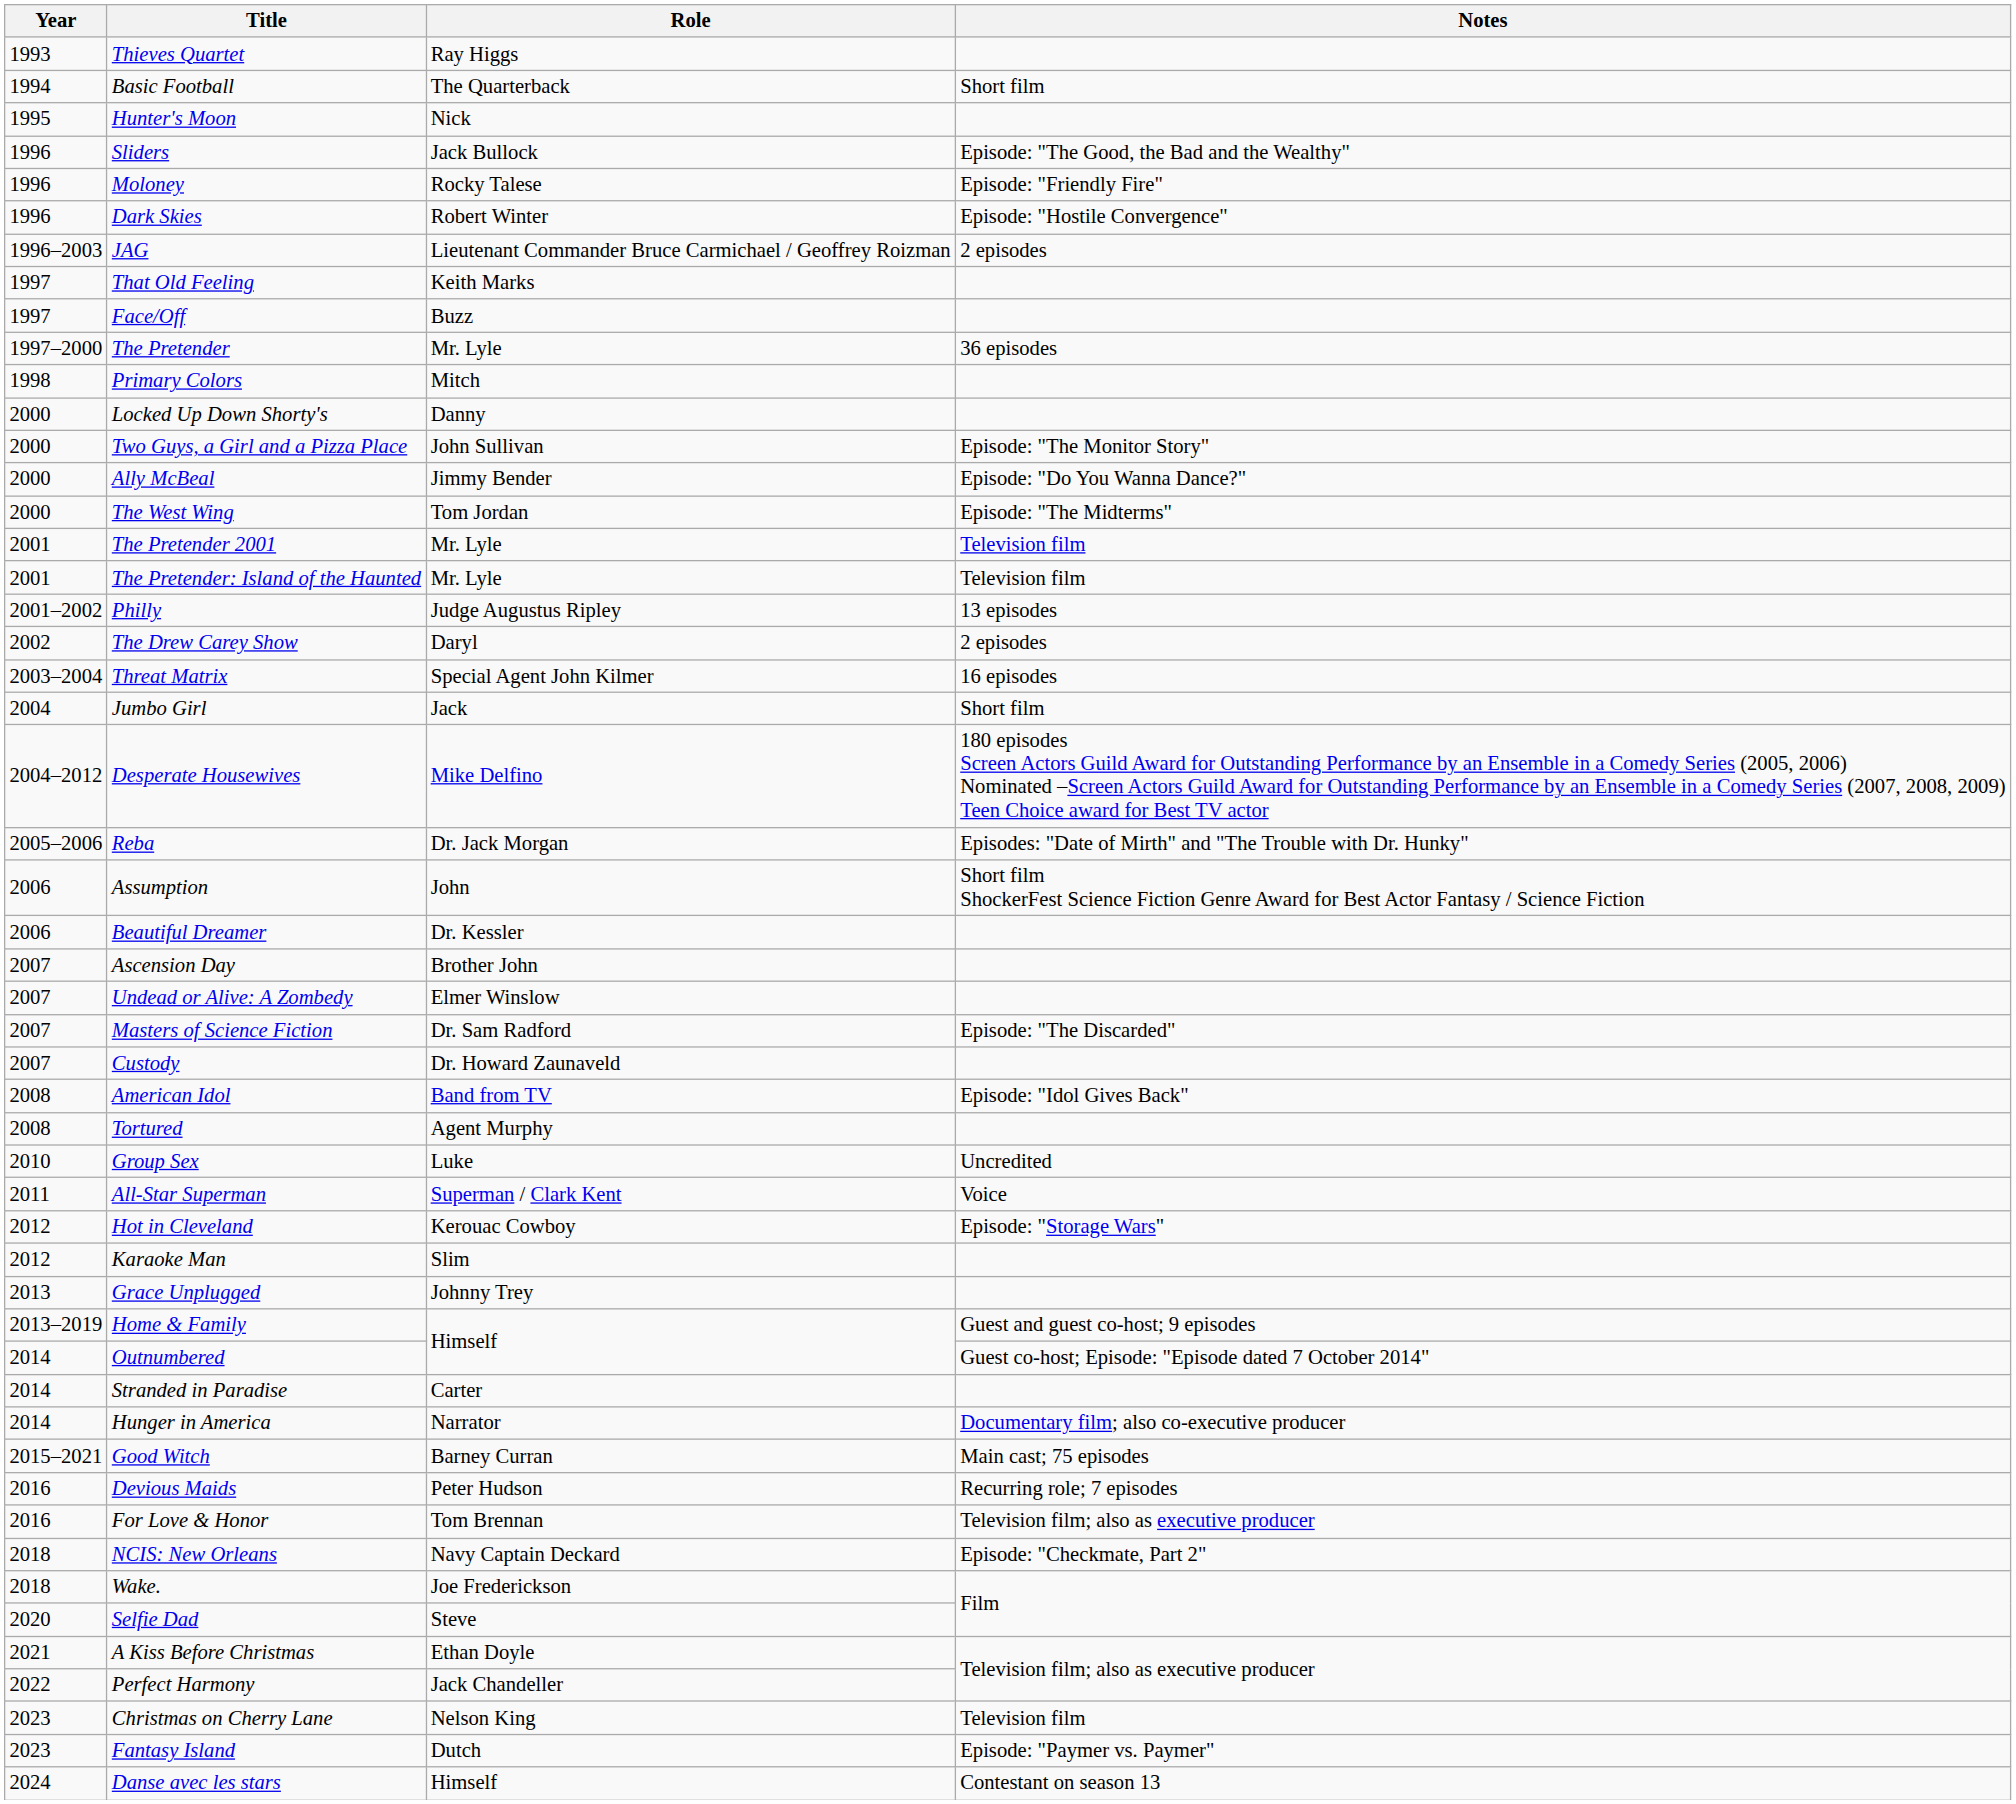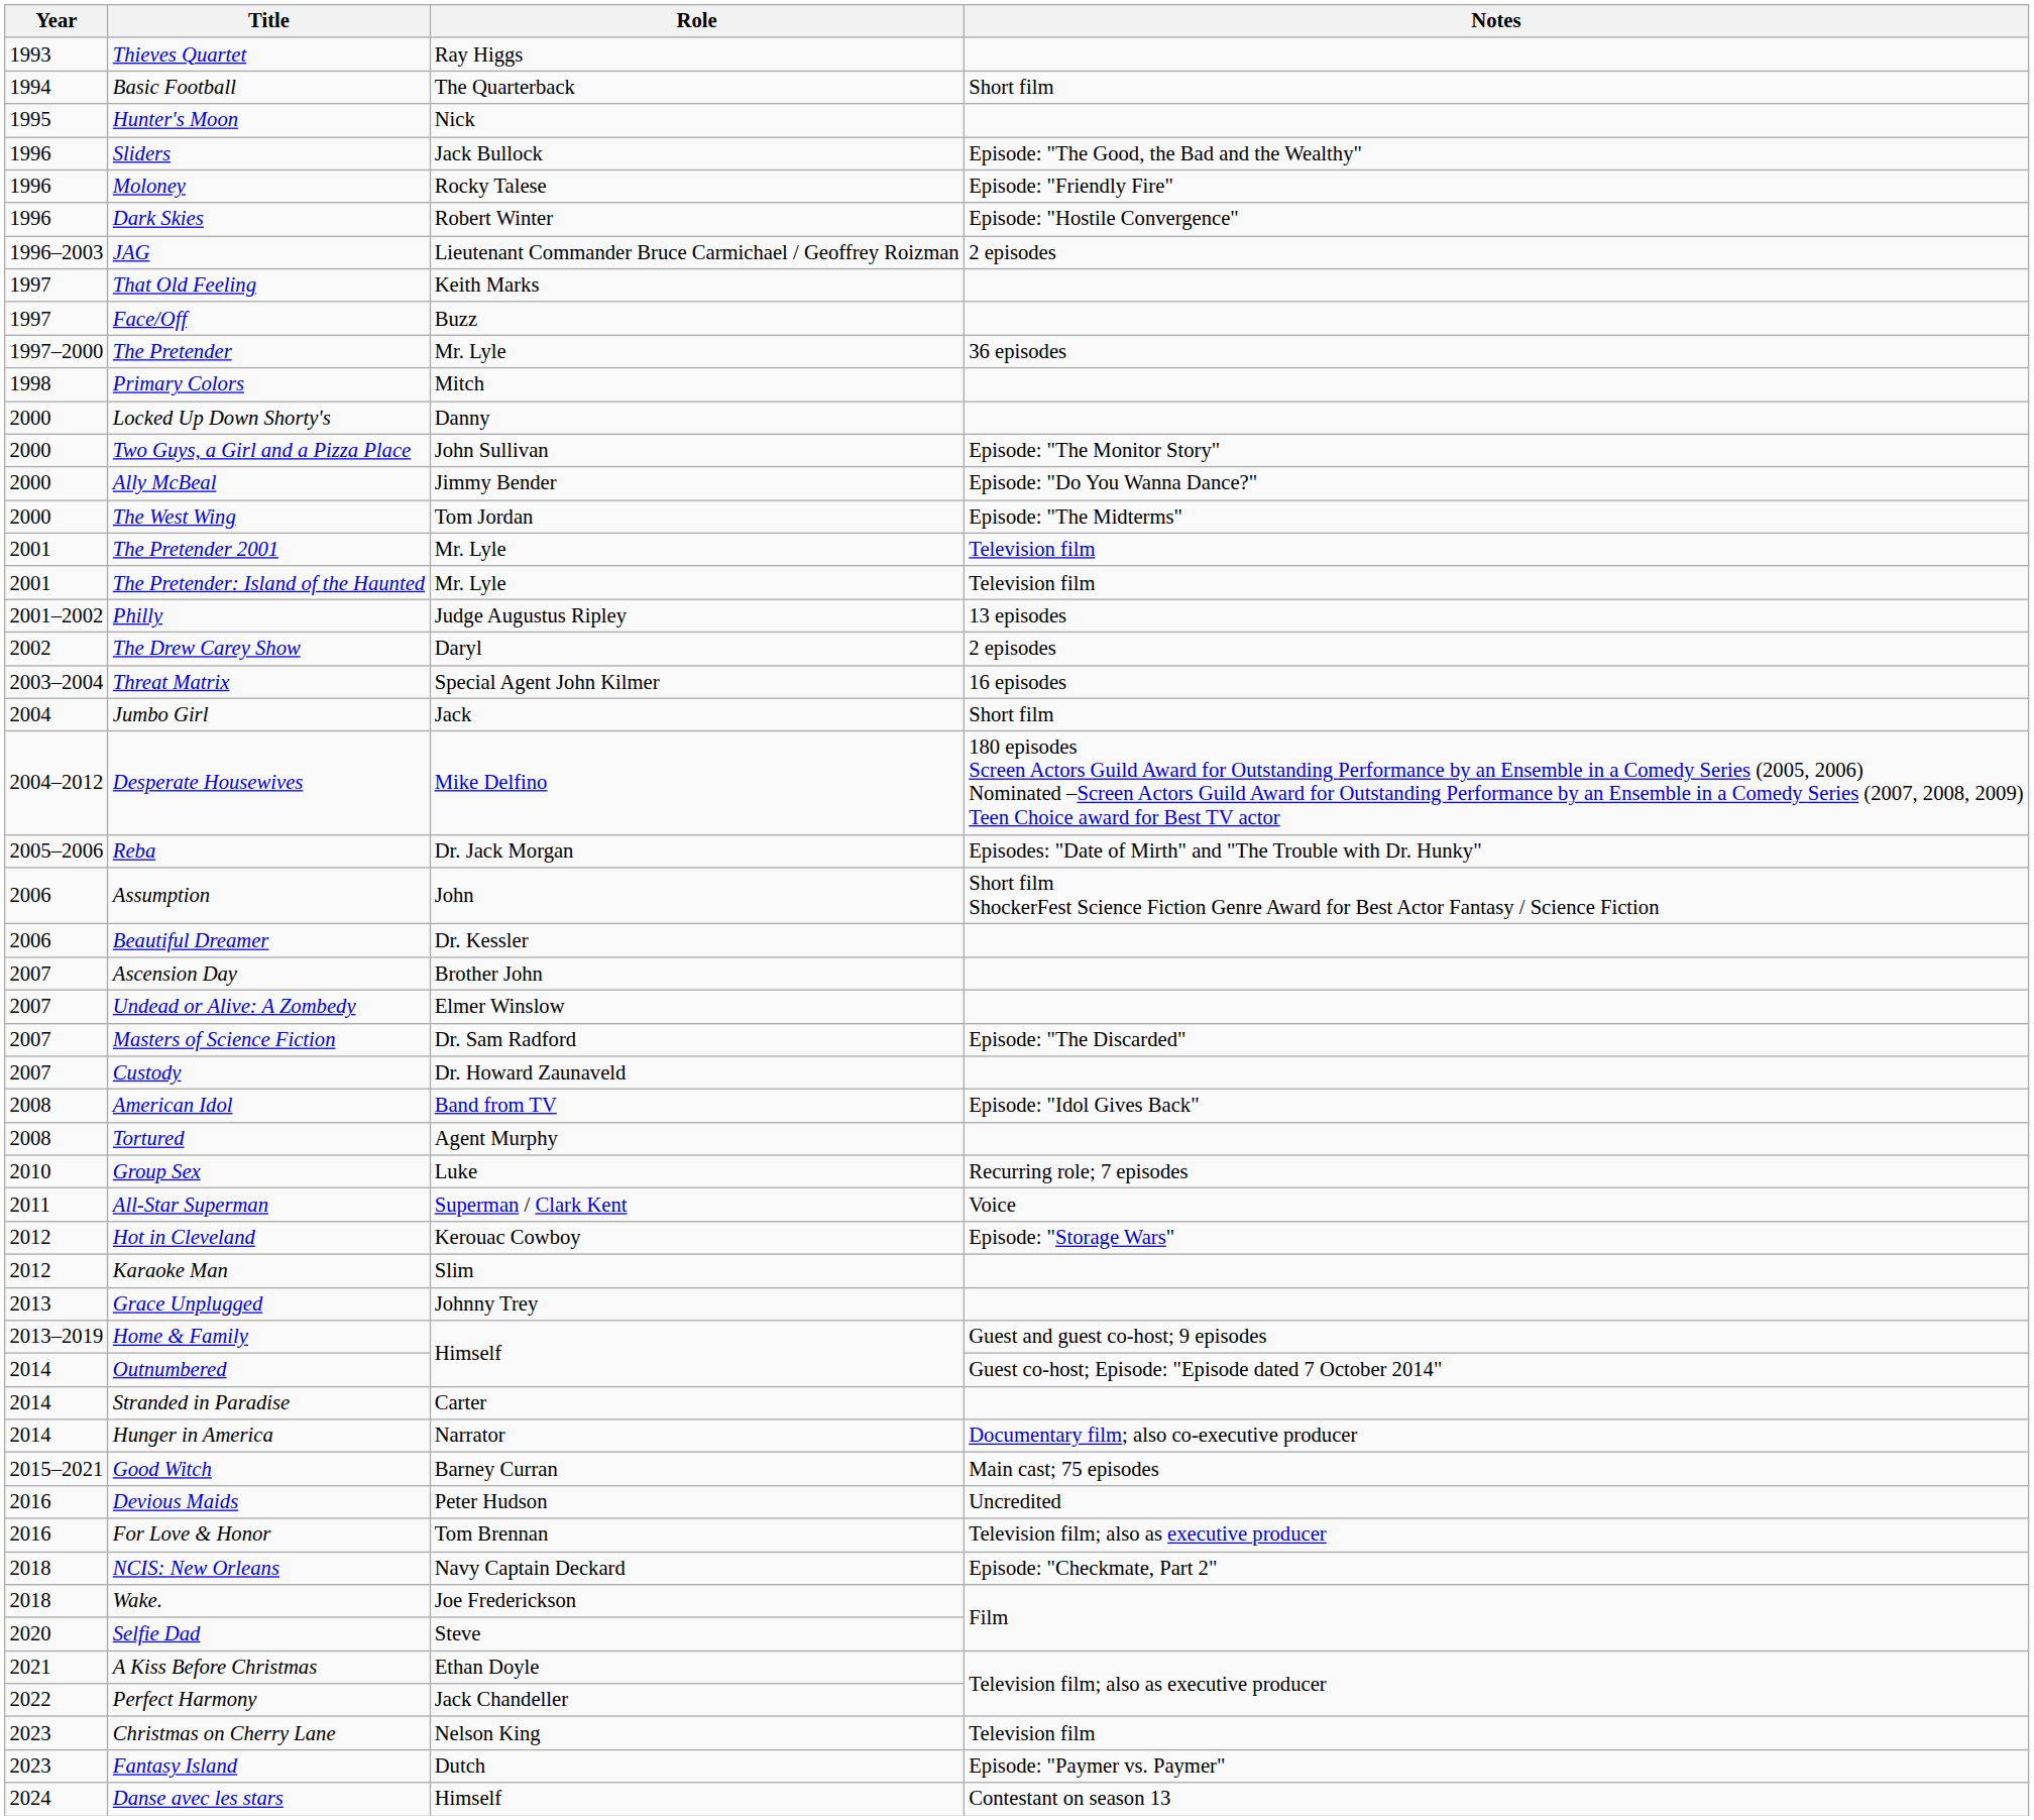 <table class="wikitable sortable">
 <tr>
 <th>Year</th>
 <th>Title</th>
 <th>Role</th>
 <th class="unsortable">Notes</th>
 </tr>
 <tr>
 <td>1993</td>
 <td><em><a href='#'>Thieves Quartet</a></em></td>
 <td>Ray Higgs</td>
 <td></td>
 </tr>
 <tr>
 <td>1994</td>
 <td><em>Basic Football</em></td>
 <td>The Quarterback</td>
 <td>Short film</td>
 </tr>
 <tr>
 <td>1995</td>
 <td><em><a href='#'>Hunter's Moon</a></em></td>
 <td>Nick</td>
 <td></td>
 </tr>
 <tr>
 <td>1996</td>
 <td><em><a href='#'>Sliders</a></em></td>
 <td>Jack Bullock</td>
 <td>Episode: "The Good, the Bad and the Wealthy"</td>
 </tr>
 <tr>
 <td>1996</td>
 <td><em><a href='#'>Moloney</a></em></td>
 <td>Rocky Talese</td>
 <td>Episode: "Friendly Fire"</td>
 </tr>
 <tr>
 <td>1996</td>
 <td><em><a href='#'>Dark Skies</a></em></td>
 <td>Robert Winter</td>
 <td>Episode: "Hostile Convergence"</td>
 </tr>
 <tr>
 <td>1996–2003</td>
 <td><em><a href='#'>JAG</a></em></td>
 <td>Lieutenant Commander Bruce Carmichael / Geoffrey Roizman</td>
 <td>2 episodes</td>
 </tr>
 <tr>
 <td>1997</td>
 <td><em><a href='#'>That Old Feeling</a></em></td>
 <td>Keith Marks</td>
 <td></td>
 </tr>
 <tr>
 <td>1997</td>
 <td><em><a href='#'>Face/Off</a></em></td>
 <td>Buzz</td>
 <td></td>
 </tr>
 <tr>
 <td>1997–2000</td>
 <td><em><a href='#'>The Pretender</a></em></td>
 <td>Mr. Lyle</td>
 <td>36 episodes</td>
 </tr>
 <tr>
 <td>1998</td>
 <td><em><a href='#'>Primary Colors</a></em></td>
 <td>Mitch</td>
 <td></td>
 </tr>
 <tr>
 <td>2000</td>
 <td><em>Locked Up Down Shorty's</em></td>
 <td>Danny</td>
 <td></td>
 </tr>
 <tr>
 <td>2000</td>
 <td><em><a href='#'>Two Guys, a Girl and a Pizza Place</a></em></td>
 <td>John Sullivan</td>
 <td>Episode: "The Monitor Story"</td>
 </tr>
 <tr>
 <td>2000</td>
 <td><em><a href='#'>Ally McBeal</a></em></td>
 <td>Jimmy Bender</td>
 <td>Episode: "Do You Wanna Dance?"</td>
 </tr>
 <tr>
 <td>2000</td>
 <td><em><a href='#'>The West Wing</a></em></td>
 <td>Tom Jordan</td>
 <td>Episode: "The Midterms"</td>
 </tr>
 <tr>
 <td>2001</td>
 <td><em><a href='#'>The Pretender 2001</a></em></td>
 <td>Mr. Lyle</td>
 <td><a href='#'>Television film</a></td>
 </tr>
 <tr>
 <td>2001</td>
 <td><em><a href='#'>The Pretender: Island of the Haunted</a></em></td>
 <td>Mr. Lyle</td>
 <td>Television film</td>
 </tr>
 <tr>
 <td>2001–2002</td>
 <td><em><a href='#'>Philly</a></em></td>
 <td>Judge Augustus Ripley</td>
 <td>13 episodes</td>
 </tr>
 <tr>
 <td>2002</td>
 <td><em><a href='#'>The Drew Carey Show</a></em></td>
 <td>Daryl</td>
 <td>2 episodes</td>
 </tr>
 <tr>
 <td>2003–2004</td>
 <td><em><a href='#'>Threat Matrix</a></em></td>
 <td>Special Agent John Kilmer</td>
 <td>16 episodes</td>
 </tr>
 <tr>
 <td>2004</td>
 <td><em>Jumbo Girl</em></td>
 <td>Jack</td>
 <td>Short film</td>
 </tr>
 <tr>
 <td>2004–2012</td>
 <td><em><a href='#'>Desperate Housewives</a></em></td>
 <td><a href='#'>Mike Delfino</a></td>
 <td>180 episodes <br><a href='#'>Screen Actors Guild Award for Outstanding Performance by an Ensemble in a Comedy Series</a> (2005, 2006)<br>Nominated –<a href='#'>Screen Actors Guild Award for Outstanding Performance by an Ensemble in a Comedy Series</a> (2007, 2008, 2009)<br><a href='#'>Teen Choice award for Best TV actor</a></td>
 </tr>
 <tr>
 <td>2005–2006</td>
 <td><em><a href='#'>Reba</a></em></td>
 <td>Dr. Jack Morgan</td>
 <td>Episodes: "Date of Mirth" and "The Trouble with Dr. Hunky"</td>
 </tr>
 <tr>
 <td>2006</td>
 <td><em>Assumption</em></td>
 <td>John</td>
 <td>Short film<br>ShockerFest Science Fiction Genre Award for Best Actor Fantasy / Science Fiction</td>
 </tr>
 <tr>
 <td>2006</td>
 <td><em><a href='#'>Beautiful Dreamer</a></em></td>
 <td>Dr. Kessler</td>
 <td></td>
 </tr>
 <tr>
 <td>2007</td>
 <td><em>Ascension Day</em></td>
 <td>Brother John</td>
 <td></td>
 </tr>
 <tr>
 <td>2007</td>
 <td><em><a href='#'>Undead or Alive: A Zombedy</a></em></td>
 <td>Elmer Winslow</td>
 <td></td>
 </tr>
 <tr>
 <td>2007</td>
 <td><em><a href='#'>Masters of Science Fiction</a></em></td>
 <td>Dr. Sam Radford</td>
 <td>Episode: "The Discarded"</td>
 </tr>
 <tr>
 <td>2007</td>
 <td><em><a href='#'>Custody</a></em></td>
 <td>Dr. Howard Zaunaveld</td>
 <td></td>
 </tr>
 <tr>
 <td>2008</td>
 <td><em><a href='#'>American Idol</a></em></td>
 <td><a href='#'>Band from TV</a></td>
 <td>Episode: "Idol Gives Back"</td>
 </tr>
 <tr>
 <td>2008</td>
 <td><em><a href='#'>Tortured</a></em></td>
 <td>Agent Murphy</td>
 <td></td>
 </tr>
 <tr>
 <td>2010</td>
 <td><em><a href='#'>Group Sex</a></em></td>
 <td>Luke</td>
-<td>Uncredited</td>
+<td>Recurring role; 7 episodes</td>
 </tr>
 <tr>
 <td>2011</td>
 <td><em><a href='#'>All-Star Superman</a></em></td>
 <td><a href='#'>Superman</a> / <a href='#'>Clark Kent</a></td>
 <td>Voice</td>
 </tr>
 <tr>
 <td>2012</td>
 <td><em><a href='#'>Hot in Cleveland</a></em></td>
 <td>Kerouac Cowboy</td>
 <td>Episode: "<a href='#'>Storage Wars</a>"</td>
 </tr>
 <tr>
 <td>2012</td>
 <td><em>Karaoke Man</em></td>
 <td>Slim</td>
 <td></td>
 </tr>
 <tr>
 <td>2013</td>
 <td><em><a href='#'>Grace Unplugged</a></em></td>
 <td>Johnny Trey</td>
 <td></td>
 </tr>
 <tr>
 <td>2013–2019</td>
 <td><em><a href='#'>Home & Family</a></em></td>
 <td rowspan="2">Himself</td>
 <td>Guest and guest co-host; 9 episodes</td>
 </tr>
 <tr>
 <td>2014</td>
 <td><em><a href='#'>Outnumbered</a></em></td>
 <td>Guest co-host; Episode: "Episode dated 7 October 2014"</td>
 </tr>
 <tr>
 <td>2014</td>
 <td><em>Stranded in Paradise</em></td>
 <td>Carter</td>
 <td></td>
 </tr>
 <tr>
 <td>2014</td>
 <td><em>Hunger in America</em></td>
 <td>Narrator</td>
 <td><a href='#'>Documentary film</a>; also co-executive producer</td>
 </tr>
 <tr>
 <td>2015–2021</td>
 <td><em><a href='#'>Good Witch</a></em></td>
 <td>Barney Curran</td>
 <td>Main cast; 75 episodes</td>
 </tr>
 <tr>
 <td>2016</td>
 <td><em><a href='#'>Devious Maids</a></em></td>
 <td>Peter Hudson</td>
-<td>Recurring role; 7 episodes</td>
+<td>Uncredited</td>
 </tr>
 <tr>
 <td>2016</td>
 <td><em>For Love & Honor</em></td>
 <td>Tom Brennan</td>
 <td>Television film; also as <a href='#'>executive producer</a></td>
 </tr>
 <tr>
 <td>2018</td>
 <td><em><a href='#'>NCIS: New Orleans</a></em></td>
 <td>Navy Captain Deckard</td>
 <td>Episode: "Checkmate, Part 2"</td>
 </tr>
 <tr>
 <td>2018</td>
 <td><em>Wake.</em></td>
 <td>Joe Frederickson</td>
 <td rowspan="2">Film</td>
 </tr>
 <tr>
 <td>2020</td>
 <td><em><a href='#'>Selfie Dad</a></em></td>
 <td>Steve</td>
 </tr>
 <tr>
 <td>2021</td>
 <td><em>A Kiss Before Christmas</em></td>
 <td>Ethan Doyle</td>
 <td rowspan=2>Television film; also as executive producer</td>
 </tr>
 <tr>
 <td>2022</td>
 <td><em>Perfect Harmony</em></td>
 <td>Jack Chandeller</td>
 </tr>
 <tr>
 <td>2023</td>
 <td><em>Christmas on Cherry Lane</em></td>
 <td>Nelson King</td>
 <td>Television film</td>
 </tr>
 <tr>
 <td>2023</td>
 <td><em><a href='#'>Fantasy Island</a></em></td>
 <td>Dutch</td>
 <td>Episode: "Paymer vs. Paymer"</td>
 </tr>
 <tr>
 <td>2024</td>
 <td><em><a href='#'>Danse avec les stars</a></em></td>
 <td>Himself</td>
 <td>Contestant on season 13</td>
 </tr>
 </table>
